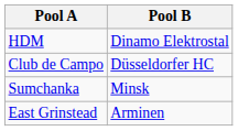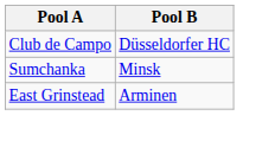 <table class="wikitable">
 <tr>
 <th>Pool A</th>
 <th>Pool B</th>
-</tr>
-<tr>
-<td> <a href='#'>HDM</a></td>
-<td> <a href='#'>Dinamo Elektrostal</a></td>
 </tr>
 <tr>
 <td> <a href='#'>Club de Campo</a></td>
 <td> <a href='#'>Düsseldorfer HC</a></td>
 </tr>
 <tr>
 <td> <a href='#'>Sumchanka</a></td>
 <td> <a href='#'>Minsk</a></td>
 </tr>
 <tr>
 <td> <a href='#'>East Grinstead</a></td>
 <td> <a href='#'>Arminen</a></td>
 </tr>
 </table>
